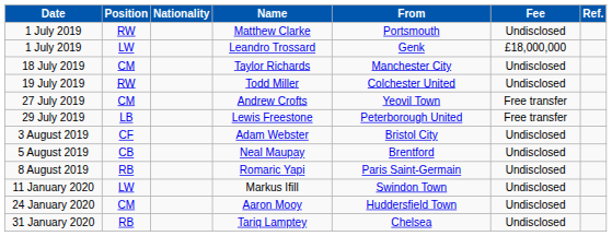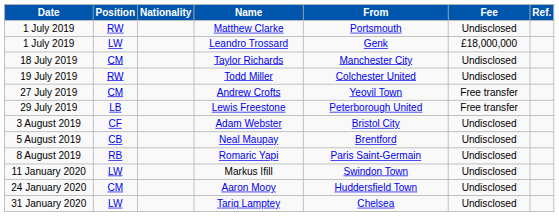 <table class="wikitable"  style="text-align:center; font-size:90%; ">
 <tr>
 <th style=" background:#0056AD; color:#FFFFFF; width:120px;">Date</th>
 <th style=" background:#0056AD; color:#FFFFFF; width:50px;">Position</th>
 <th style=" background:#0056AD; color:#FFFFFF; width:50px;">Nationality</th>
 <th style=" background:#0056AD; color:#FFFFFF; width:150px;">Name</th>
 <th style=" background:#0056AD; color:#FFFFFF; width:200px;">From</th>
 <th style=" background:#0056AD; color:#FFFFFF; width:110px;">Fee</th>
 <th style=" background:#0056AD; color:#FFFFFF; width:25px;">Ref.</th>
 </tr>
 <tr>
 <td>1 July 2019</td>
 <td><a href='#'>RW</a></td>
 <td></td>
 <td><a href='#'>Matthew Clarke</a></td>
 <td> <a href='#'>Portsmouth</a></td>
 <td>Undisclosed</td>
 <td></td>
 </tr>
 <tr>
 <td>1 July 2019</td>
 <td><a href='#'>LW</a></td>
 <td></td>
 <td><a href='#'>Leandro Trossard</a></td>
 <td> <a href='#'>Genk</a></td>
 <td>£18,000,000</td>
 <td></td>
 </tr>
 <tr>
 <td>18 July 2019</td>
 <td><a href='#'>CM</a></td>
 <td></td>
 <td><a href='#'>Taylor Richards</a></td>
 <td> <a href='#'>Manchester City</a></td>
 <td>Undisclosed</td>
 <td></td>
 </tr>
 <tr>
 <td>19 July 2019</td>
 <td><a href='#'>RW</a></td>
 <td></td>
 <td><a href='#'>Todd Miller</a></td>
 <td> <a href='#'>Colchester United</a></td>
 <td>Undisclosed</td>
 <td></td>
 </tr>
 <tr>
 <td>27 July 2019</td>
 <td><a href='#'>CM</a></td>
 <td></td>
 <td><a href='#'>Andrew Crofts</a></td>
 <td> <a href='#'>Yeovil Town</a></td>
 <td>Free transfer</td>
 <td></td>
 </tr>
 <tr>
 <td>29 July 2019</td>
 <td><a href='#'>LB</a></td>
 <td></td>
 <td><a href='#'>Lewis Freestone</a></td>
 <td> <a href='#'>Peterborough United</a></td>
 <td>Free transfer</td>
 <td></td>
 </tr>
 <tr>
 <td>3 August 2019</td>
 <td><a href='#'>CF</a></td>
 <td></td>
 <td><a href='#'>Adam Webster</a></td>
 <td> <a href='#'>Bristol City</a></td>
 <td>Undisclosed</td>
 <td></td>
 </tr>
 <tr>
 <td>5 August 2019</td>
 <td><a href='#'>CB</a></td>
 <td></td>
 <td><a href='#'>Neal Maupay</a></td>
 <td> <a href='#'>Brentford</a></td>
 <td>Undisclosed</td>
 <td></td>
 </tr>
 <tr>
 <td>8 August 2019</td>
 <td><a href='#'>RB</a></td>
 <td></td>
 <td><a href='#'>Romaric Yapi</a></td>
 <td> <a href='#'>Paris Saint-Germain</a></td>
 <td>Undisclosed</td>
 <td></td>
 </tr>
 <tr>
 <td>11 January 2020</td>
 <td><a href='#'>LW</a></td>
 <td></td>
 <td>Markus Ifill</td>
 <td> <a href='#'>Swindon Town</a></td>
 <td>Undisclosed</td>
 <td></td>
 </tr>
 <tr>
 <td>24 January 2020</td>
 <td><a href='#'>CM</a></td>
 <td></td>
 <td><a href='#'>Aaron Mooy</a></td>
 <td> <a href='#'>Huddersfield Town</a></td>
 <td>Undisclosed</td>
 <td></td>
 </tr>
 <tr>
 <td>31 January 2020</td>
-<td><a href='#'>RB</a></td>
+<td><a href='#'>LW</a></td>
 <td></td>
 <td><a href='#'>Tariq Lamptey</a></td>
 <td> <a href='#'>Chelsea</a></td>
 <td>Undisclosed</td>
 <td></td>
 </tr>
 </table>
